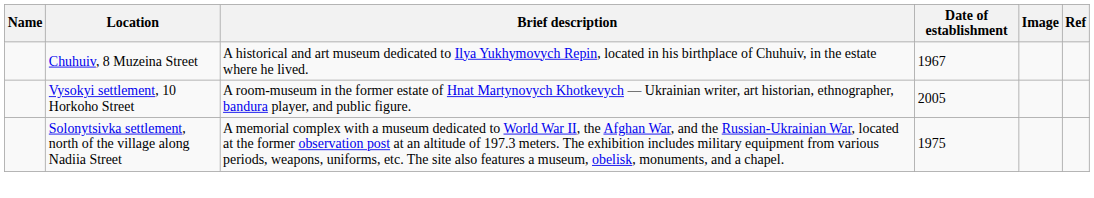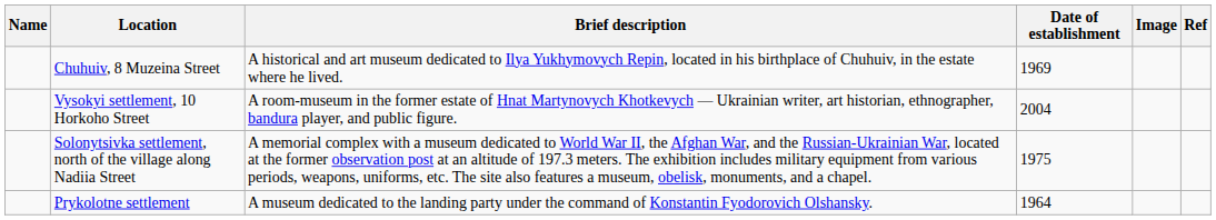 <table class="wikitable">
 <tr>
 <th>Name</th>
 <th>Location</th>
 <th>Brief description</th>
 <th>Date of establishment</th>
 <th>Image</th>
 <th>Ref</th>
 </tr>
 <tr>
 <td></td>
 <td><a href='#'>Chuhuiv</a>, 8 Muzeina Street</td>
 <td>A historical and art museum dedicated to <a href='#'>Ilya Yukhymovych Repin</a>, located in his birthplace of Chuhuiv, in the estate where he lived.</td>
-<td>1967</td>
+<td>1969</td>
 <td></td>
 <td></td>
 </tr>
 <tr>
 <td></td>
 <td><a href='#'>Vysokyi settlement</a>, 10 Horkoho Street</td>
 <td>A room-museum in the former estate of <a href='#'>Hnat Martynovych Khotkevych</a> — Ukrainian writer, art historian, ethnographer, <a href='#'>bandura</a> player, and public figure.</td>
-<td>2005</td>
+<td>2004</td>
 <td></td>
 <td></td>
 </tr>
 <tr>
 <td></td>
 <td><a href='#'>Solonytsivka settlement</a>, north of the village along Nadiia Street</td>
 <td>A memorial complex with a museum dedicated to <a href='#'>World War II</a>, the <a href='#'>Afghan War</a>, and the <a href='#'>Russian-Ukrainian War</a>, located at the former <a href='#'>observation post</a> at an altitude of 197.3 meters. The exhibition includes military equipment from various periods, weapons, uniforms, etc. The site also features a museum, <a href='#'>obelisk</a>, monuments, and a chapel.</td>
 <td>1975</td>
 <td></td>
 <td></td>
 </tr>
+<tr>
+<td></td>
+<td><a href='#'>Prykolotne settlement</a></td>
+<td>A museum dedicated to the landing party under the command of <a href='#'>Konstantin Fyodorovich Olshansky</a>.</td>
+<td>1964</td>
+<td></td>
+<td></td>
+</tr>
 </table>
